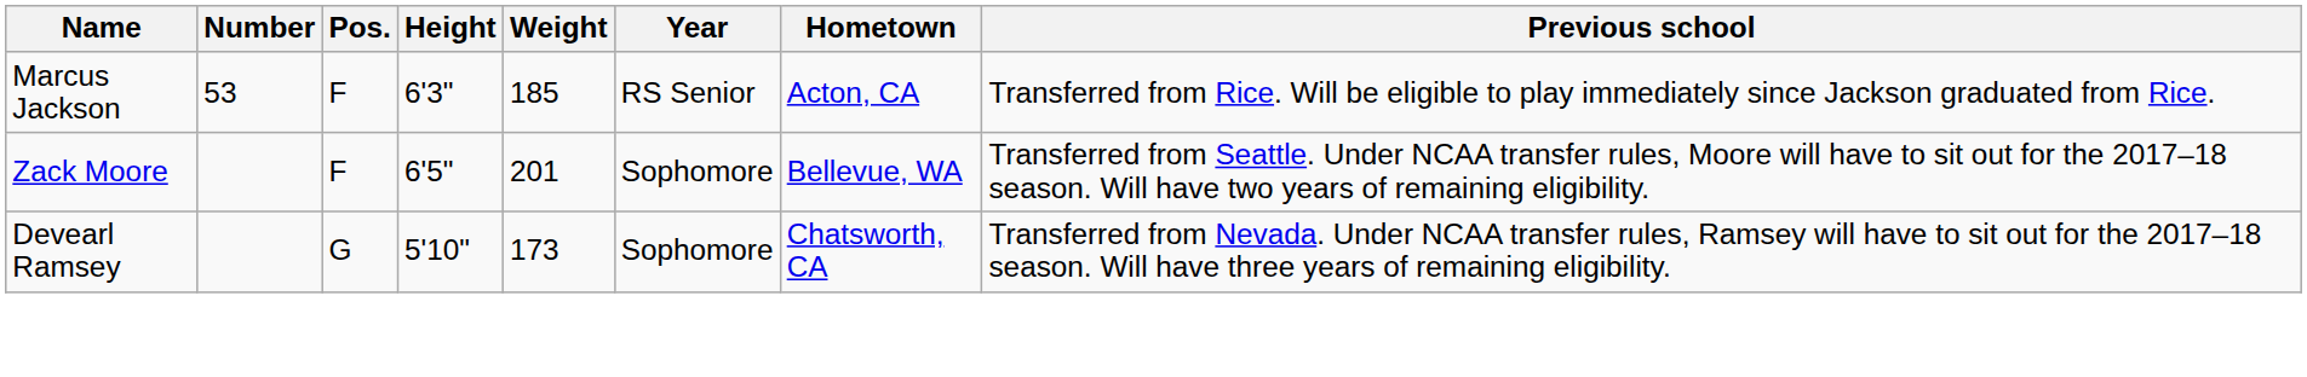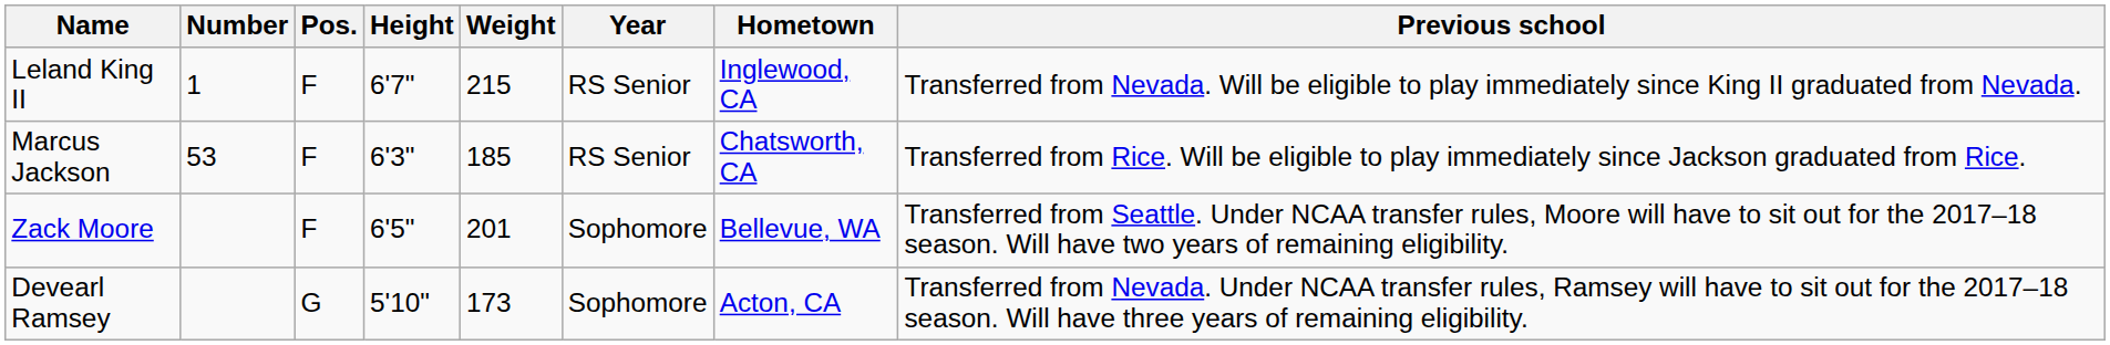 <table class="wikitable sortable" border="1">
 <tr>
 <th>Name</th>
 <th>Number</th>
 <th>Pos.</th>
 <th>Height</th>
 <th>Weight</th>
 <th>Year</th>
 <th>Hometown</th>
 <th class="unsortable">Previous school</th>
 </tr>
 <tr>
+<td>Leland King II</td>
+<td>1</td>
+<td>F</td>
+<td>6'7"</td>
+<td>215</td>
+<td>RS Senior</td>
+<td><a href='#'>Inglewood, CA</a></td>
+<td>Transferred from <a href='#'>Nevada</a>. Will be eligible to play immediately since King II graduated from <a href='#'>Nevada</a>.</td>
+</tr>
+<tr>
 <td>Marcus Jackson</td>
 <td>53</td>
 <td>F</td>
 <td>6'3"</td>
 <td>185</td>
 <td>RS Senior</td>
-<td><a href='#'>Acton, CA</a></td>
+<td><a href='#'>Chatsworth, CA</a></td>
 <td>Transferred from <a href='#'>Rice</a>. Will be eligible to play immediately since Jackson graduated from <a href='#'>Rice</a>.</td>
 </tr>
 <tr>
 <td><a href='#'>Zack Moore</a></td>
 <td></td>
 <td>F</td>
 <td>6'5"</td>
 <td>201</td>
 <td>Sophomore</td>
 <td><a href='#'>Bellevue, WA</a></td>
 <td>Transferred from <a href='#'>Seattle</a>. Under NCAA transfer rules, Moore will have to sit out for the 2017–18 season. Will have two years of remaining eligibility.</td>
 </tr>
 <tr>
 <td>Devearl Ramsey</td>
 <td></td>
 <td>G</td>
 <td>5'10"</td>
 <td>173</td>
 <td>Sophomore</td>
-<td><a href='#'>Chatsworth, CA</a></td>
+<td><a href='#'>Acton, CA</a></td>
 <td>Transferred from <a href='#'>Nevada</a>. Under NCAA transfer rules, Ramsey will have to sit out for the 2017–18 season. Will have three years of remaining eligibility.</td>
 </tr>
 </table>
